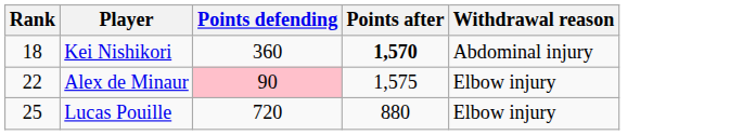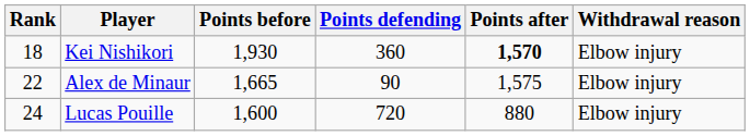 <table class="wikitable">
 <tr>
 <th>Rank</th>
 <th>Player</th>
+<th>Points before</th>
 <th><a href='#'>Points defending</a></th>
 <th>Points after</th>
 <th>Withdrawal reason</th>
 </tr>
 <tr>
 <td style="text-align:center;">18</td>
 <td style="text-align:left;" data-sort-value=> <a href='#'>Kei Nishikori</a></td>
+<td style="text-align:center;">1,930</td>
 <td style="text-align:center;">360</td>
 <td style="text-align:center;"><strong>1,570</strong></td>
-<td>Abdominal injury</td>
+<td>Elbow injury</td>
 </tr>
 <tr>
 <td style="text-align:center;">22</td>
 <td> <a href='#'>Alex de Minaur</a></td>
-<td style="background: pink; text-align:center;">90</td>
+<td style="text-align:center;">1,665</td>
+<td style="text-align:center;">90</td>
 <td style="text-align:center;">1,575</td>
 <td>Elbow injury</td>
 </tr>
 <tr>
-<td style="text-align:center;">25</td>
+<td style="text-align:center;">24</td>
 <td style="text-align:left;" data-sort-value=> <a href='#'>Lucas Pouille</a></td>
+<td style="text-align:center;">1,600</td>
 <td style="text-align:center;">720</td>
 <td style="text-align:center;">880</td>
 <td>Elbow injury</td>
 </tr>
 </table>
